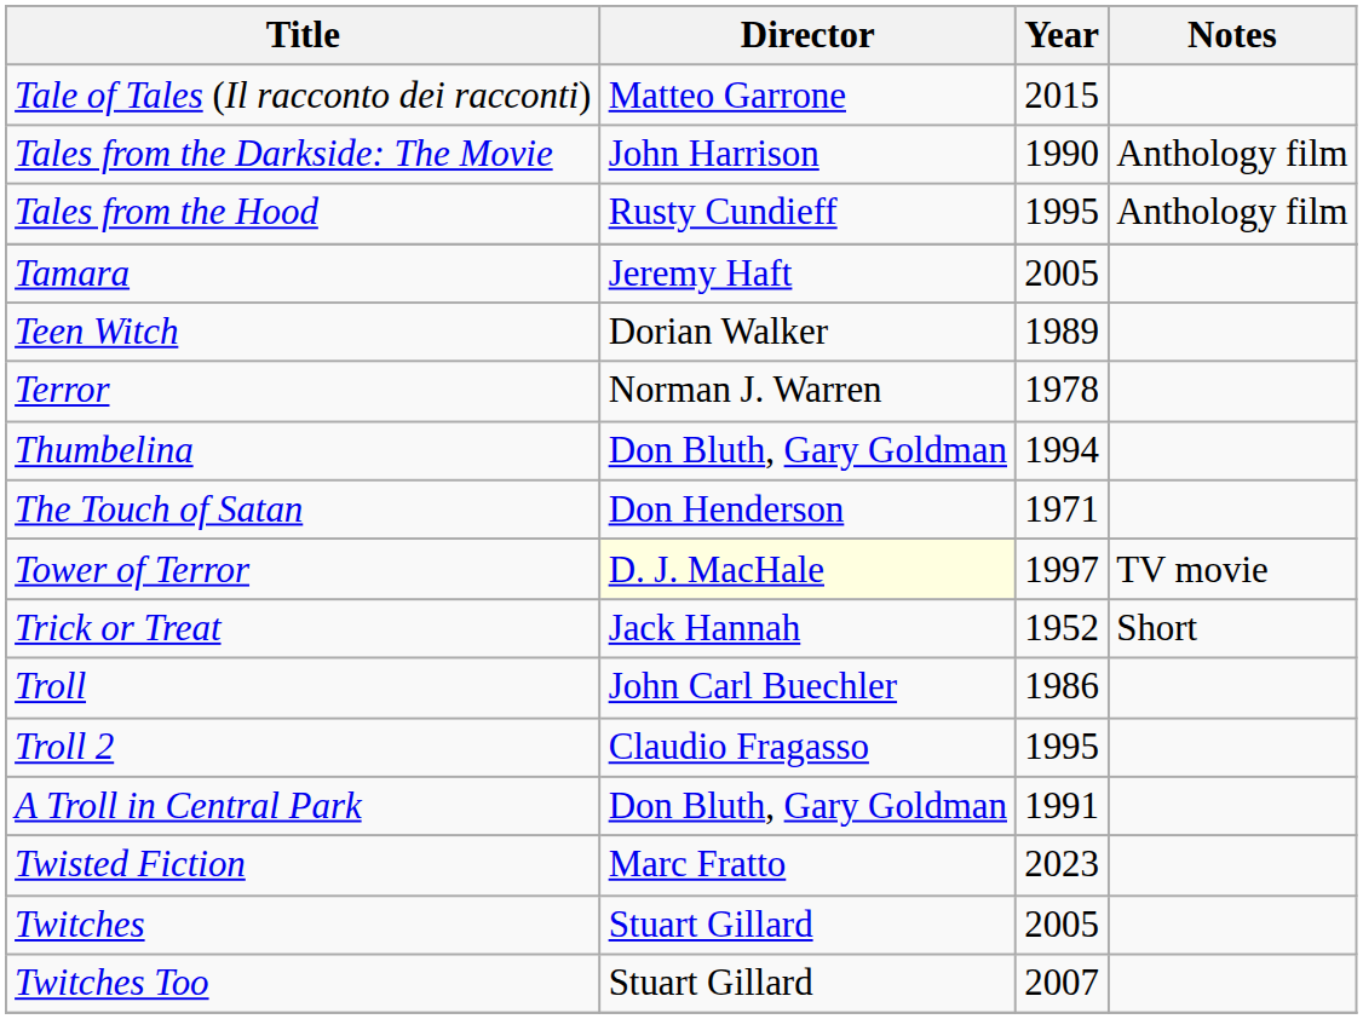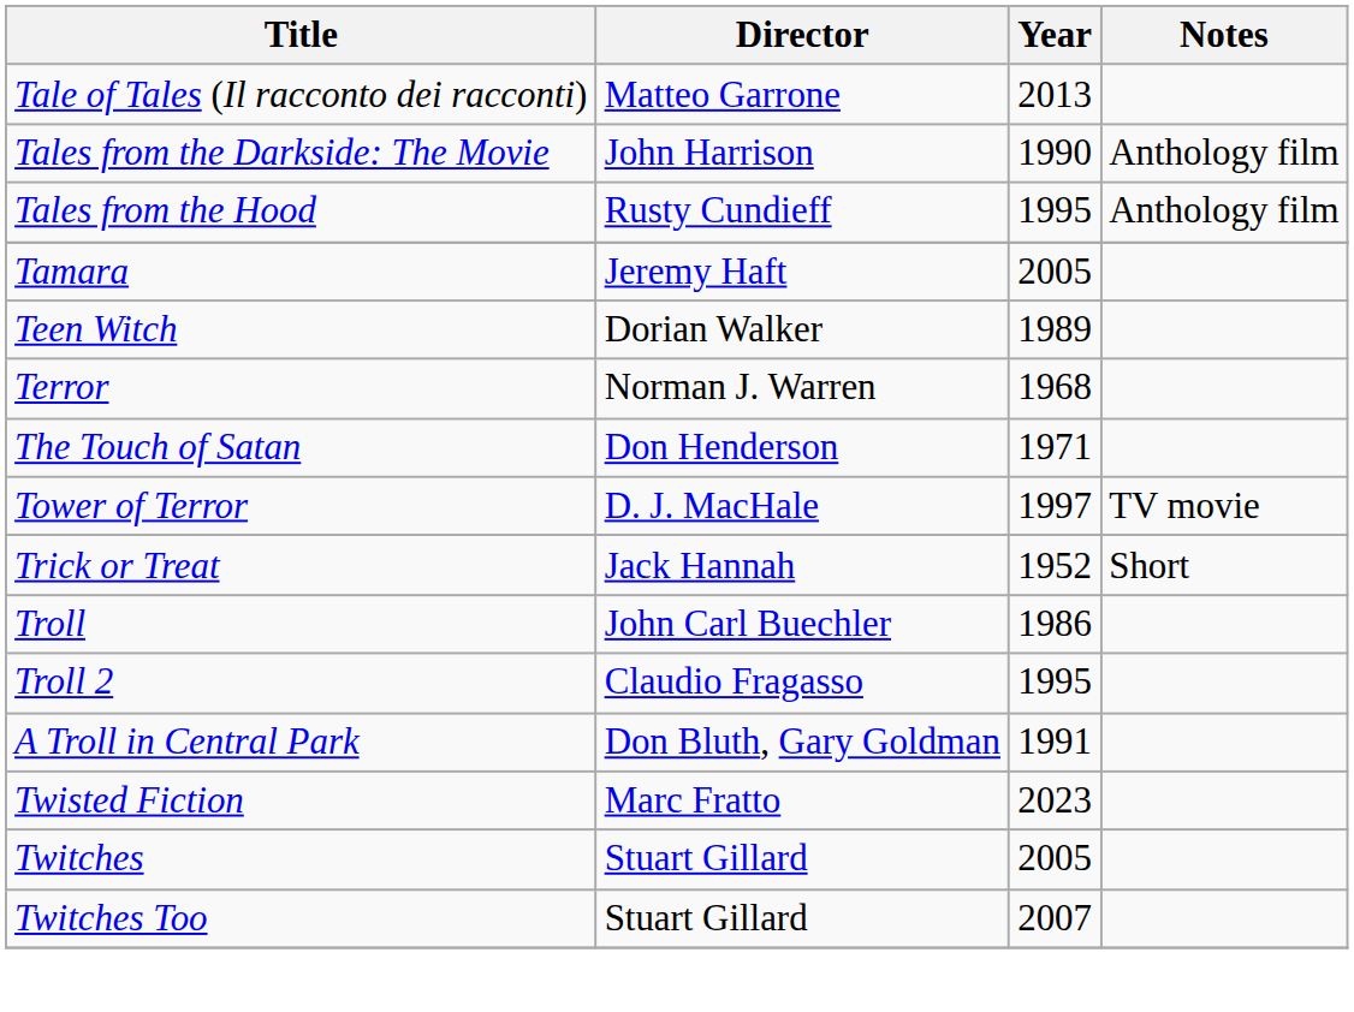 <table class="wikitable">
 <tr>
 <th>Title</th>
 <th>Director</th>
 <th>Year</th>
 <th>Notes</th>
 </tr>
 <tr>
 <td><em><a href='#'>Tale of Tales</a></em>  (<em>Il racconto dei racconti</em>)</td>
 <td><a href='#'>Matteo Garrone</a></td>
-<td>2015</td>
+<td>2013</td>
 <td></td>
 </tr>
 <tr>
 <td><em><a href='#'>Tales from the Darkside: The Movie</a></em></td>
 <td><a href='#'>John Harrison</a></td>
 <td>1990</td>
 <td>Anthology film<br></td>
 </tr>
 <tr>
 <td><em><a href='#'>Tales from the Hood</a></em></td>
 <td><a href='#'>Rusty Cundieff</a></td>
 <td>1995</td>
 <td>Anthology film</td>
 </tr>
 <tr Anthology film>
 </tr>
 <tr>
 <td><em><a href='#'>Tamara</a></em></td>
 <td><a href='#'>Jeremy Haft</a></td>
 <td>2005</td>
 <td></td>
 </tr>
 <tr>
 <td><em><a href='#'>Teen Witch</a></em></td>
 <td>Dorian Walker</td>
 <td>1989</td>
 <td></td>
 </tr>
 <tr>
 <td><em><a href='#'>Terror</a></em></td>
 <td>Norman J. Warren</td>
-<td>1978</td>
-<td></td>
-</tr>
-<tr>
-<td><em><a href='#'>Thumbelina</a></em></td>
-<td><a href='#'>Don Bluth</a>, <a href='#'>Gary Goldman</a></td>
-<td>1994</td>
+<td>1968</td>
 <td></td>
 </tr>
 <tr>
 <td><em><a href='#'>The Touch of Satan</a></em></td>
 <td><a href='#'>Don Henderson</a></td>
 <td>1971</td>
 <td></td>
 </tr>
 <tr>
 <td><em><a href='#'>Tower of Terror</a></em></td>
-<td style="background: lightyellow;"><a href='#'>D. J. MacHale</a></td>
+<td><a href='#'>D. J. MacHale</a></td>
 <td>1997</td>
 <td>TV movie</td>
 </tr>
 <tr>
 <td><em><a href='#'>Trick or Treat</a></em></td>
 <td><a href='#'>Jack Hannah</a></td>
 <td>1952</td>
 <td>Short</td>
 </tr>
 <tr>
 <td><em><a href='#'>Troll</a></em></td>
 <td><a href='#'>John Carl Buechler</a></td>
 <td>1986</td>
 <td></td>
 </tr>
 <tr>
 <td><em><a href='#'>Troll 2</a></em></td>
 <td><a href='#'>Claudio Fragasso</a></td>
 <td>1995</td>
 <td></td>
 </tr>
 <tr>
 <td><em><a href='#'>A Troll in Central Park</a></em></td>
 <td><a href='#'>Don Bluth</a>, <a href='#'>Gary Goldman</a></td>
 <td>1991</td>
 <td></td>
 </tr>
 <tr>
 <td><em><a href='#'>Twisted Fiction</a></em></td>
 <td><a href='#'>Marc Fratto</a></td>
 <td>2023</td>
 <td></td>
 </tr>
 <tr>
 <td><em><a href='#'>Twitches</a></em></td>
 <td><a href='#'>Stuart Gillard</a></td>
 <td>2005</td>
 <td></td>
 </tr>
 <tr>
 <td><em><a href='#'>Twitches Too</a></em></td>
 <td>Stuart Gillard</td>
 <td>2007</td>
 <td></td>
 </tr>
 <tr>
 </tr>
 </table>
